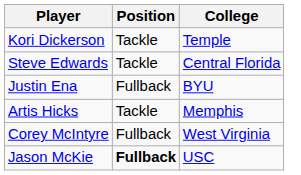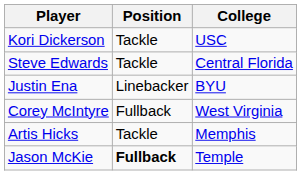 <table class="wikitable">
 <tr>
 <th>Player</th>
 <th>Position</th>
 <th>College</th>
 </tr>
 <tr>
 <td><a href='#'>Kori Dickerson</a></td>
 <td>Tackle</td>
-<td><a href='#'>Temple</a></td>
+<td><a href='#'>USC</a></td>
 </tr>
 <tr>
 <td><a href='#'>Steve Edwards</a></td>
 <td>Tackle</td>
 <td><a href='#'>Central Florida</a></td>
 </tr>
 <tr>
 <td><a href='#'>Justin Ena</a></td>
+<td>Linebacker</td>
+<td><a href='#'>BYU</a></td>
+</tr>
+<tr>
+<td><a href='#'>Corey McIntyre</a></td>
 <td>Fullback</td>
-<td><a href='#'>BYU</a></td>
+<td><a href='#'>West Virginia</a></td>
 </tr>
 <tr>
 <td><a href='#'>Artis Hicks</a></td>
 <td>Tackle</td>
 <td><a href='#'>Memphis</a></td>
 </tr>
 <tr>
-<td><a href='#'>Corey McIntyre</a></td>
-<td>Fullback</td>
-<td><a href='#'>West Virginia</a></td>
-</tr>
-<tr>
 <td><a href='#'>Jason McKie</a></td>
 <td><strong>Fullback</strong></td>
-<td><a href='#'>USC</a></td>
+<td><a href='#'>Temple</a></td>
 </tr>
 </table>
